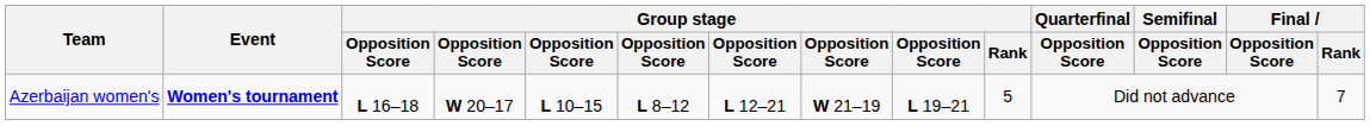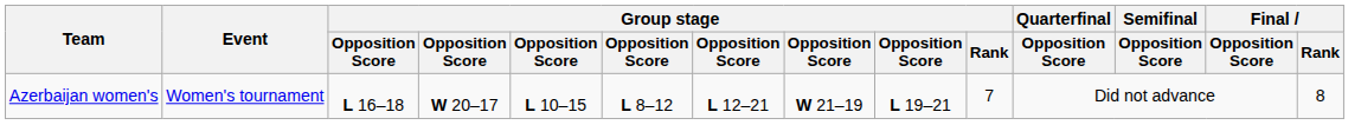 <table class=wikitable style=font-size:90%;text-align:center>
 <tr>
 <th rowspan=2>Team</th>
 <th rowspan=2>Event</th>
 <th colspan=8>Group stage</th>
 <th>Quarterfinal</th>
 <th>Semifinal</th>
 <th colspan=2>Final / </th>
 </tr>
 <tr style=font-size:95%>
 <th>Opposition<br>Score</th>
 <th>Opposition<br>Score</th>
 <th>Opposition<br>Score</th>
 <th>Opposition<br>Score</th>
 <th>Opposition<br>Score</th>
 <th>Opposition<br>Score</th>
 <th>Opposition<br>Score</th>
 <th>Rank</th>
 <th>Opposition<br>Score</th>
 <th>Opposition<br>Score</th>
 <th>Opposition<br>Score</th>
 <th>Rank</th>
 </tr>
 <tr>
 <td align=left><a href='#'>Azerbaijan women's</a></td>
-<td align=left><strong><a href='#'>Women's tournament</a></strong></td>
+<td align=left><a href='#'>Women's tournament</a></td>
 <td><br><strong>L</strong> 16–18</td>
 <td><br><strong>W</strong> 20–17</td>
 <td><br><strong>L</strong> 10–15</td>
 <td><br><strong>L</strong> 8–12</td>
 <td><br><strong>L</strong> 12–21</td>
 <td><br><strong>W</strong> 21–19</td>
 <td><br><strong>L</strong> 19–21</td>
-<td>5</td>
+<td>7</td>
 <td colspan=3>Did not advance</td>
-<td>7</td>
+<td>8</td>
 </tr>
 </table>
